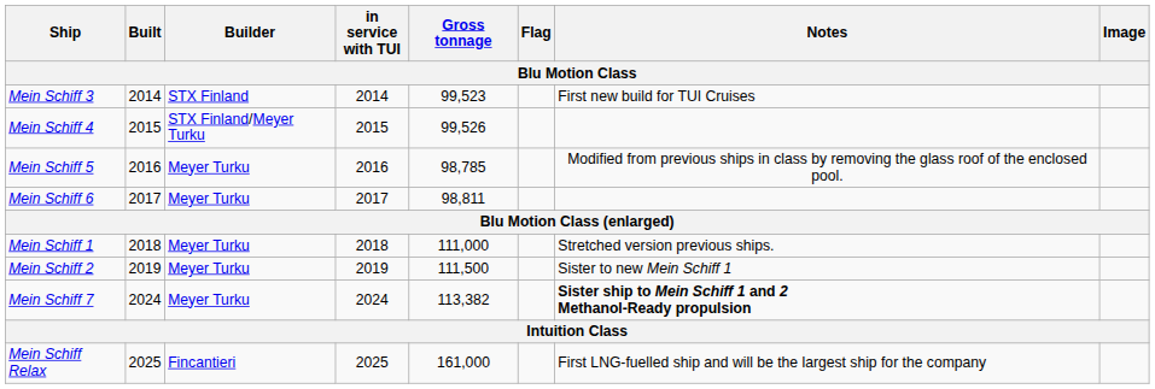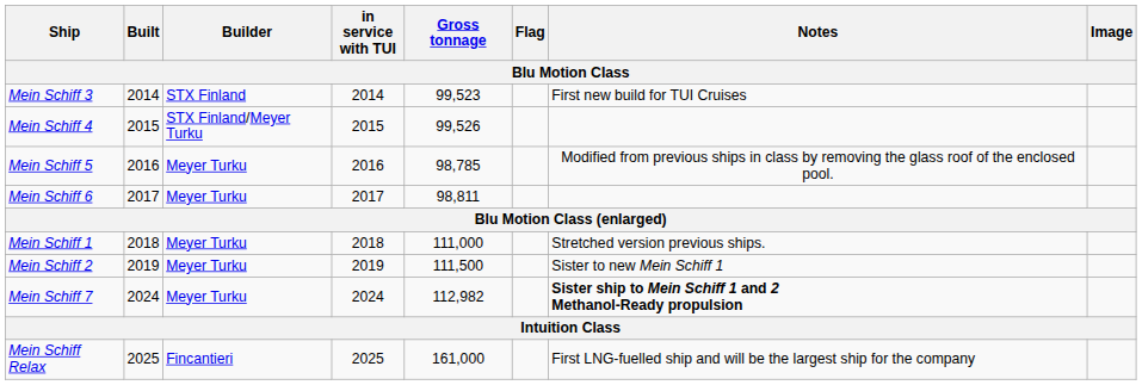 <table class="wikitable">
 <tr>
 <th scope=col>Ship</th>
 <th scope=col>Built</th>
 <th scope=col>Builder</th>
 <th scope=col>in service<br>with TUI</th>
 <th scope=col><a href='#'>Gross tonnage</a></th>
 <th scope=col>Flag</th>
 <th scope=col>Notes</th>
 <th scope=col>Image</th>
 </tr>
 <tr>
 <th colspan="8">Blu Motion Class</th>
 </tr>
 <tr>
 <td><em><a href='#'>Mein Schiff 3</a></em></td>
 <td align="Center">2014</td>
 <td><a href='#'>STX Finland</a></td>
 <td align="Center">2014</td>
 <td align="Center">99,523</td>
 <td align="Center"></td>
 <td>First new build for TUI Cruises</td>
 <td></td>
 </tr>
 <tr>
 <td><em><a href='#'>Mein Schiff 4</a></em></td>
 <td align="Center">2015</td>
 <td><a href='#'>STX Finland</a>/<a href='#'>Meyer Turku</a></td>
 <td align="Center">2015</td>
 <td align="Center">99,526</td>
 <td align="Center"></td>
 <td align="Center"></td>
 <td></td>
 </tr>
 <tr>
 <td><em><a href='#'>Mein Schiff 5</a></em></td>
 <td align="Center">2016</td>
 <td><a href='#'>Meyer Turku</a></td>
 <td align="Center">2016</td>
 <td align="Center">98,785</td>
 <td align="Center"></td>
 <td align="Center">Modified from previous ships in class by removing the glass roof of the enclosed pool.</td>
 <td></td>
 </tr>
 <tr>
 <td><em><a href='#'>Mein Schiff 6</a></em></td>
 <td align="Center">2017</td>
 <td><a href='#'>Meyer Turku</a></td>
 <td align="Center">2017</td>
 <td align="Center">98,811</td>
 <td align="Center"></td>
 <td align="Center"></td>
 <td></td>
 </tr>
 <tr>
 <th colspan="8">Blu Motion Class (enlarged)</th>
 </tr>
 <tr>
 <td><em><a href='#'>Mein Schiff 1</a></em></td>
 <td align="Center">2018</td>
 <td><a href='#'>Meyer Turku</a></td>
 <td align="center">2018</td>
 <td align="Center">111,000</td>
 <td align="Center"></td>
 <td>Stretched version previous ships.</td>
 <td></td>
 </tr>
 <tr>
 <td><em><a href='#'>Mein Schiff 2</a></em></td>
 <td align="Center">2019</td>
 <td><a href='#'>Meyer Turku</a></td>
 <td align="Center">2019</td>
 <td align="Center">111,500</td>
 <td align="Center"></td>
 <td>Sister to new <em>Mein Schiff 1</em></td>
 <td></td>
 </tr>
 <tr>
 <td><em><a href='#'>Mein&nbsp;Schiff&nbsp;7</a></em></td>
 <td align="center">2024</td>
 <td><a href='#'>Meyer Turku</a></td>
 <td align="Center">2024</td>
-<td align="center">113,382</td>
+<td align="center">112,982</td>
 <td></td>
 <td><strong>Sister ship to <em>Mein Schiff 1</em> and <em>2</em><br>Methanol-Ready propulsion</strong></td>
 <td></td>
 </tr>
 <tr>
 <th colspan="8">Intuition Class</th>
 </tr>
 <tr>
 <td><em><a href='#'>Mein Schiff Relax</a></em></td>
 <td>2025</td>
 <td><a href='#'>Fincantieri</a></td>
 <td align="center">2025</td>
 <td align="center">161,000</td>
 <td></td>
 <td>First LNG-fuelled ship and will be the largest ship for the company</td>
 <td></td>
 </tr>
 </table>
